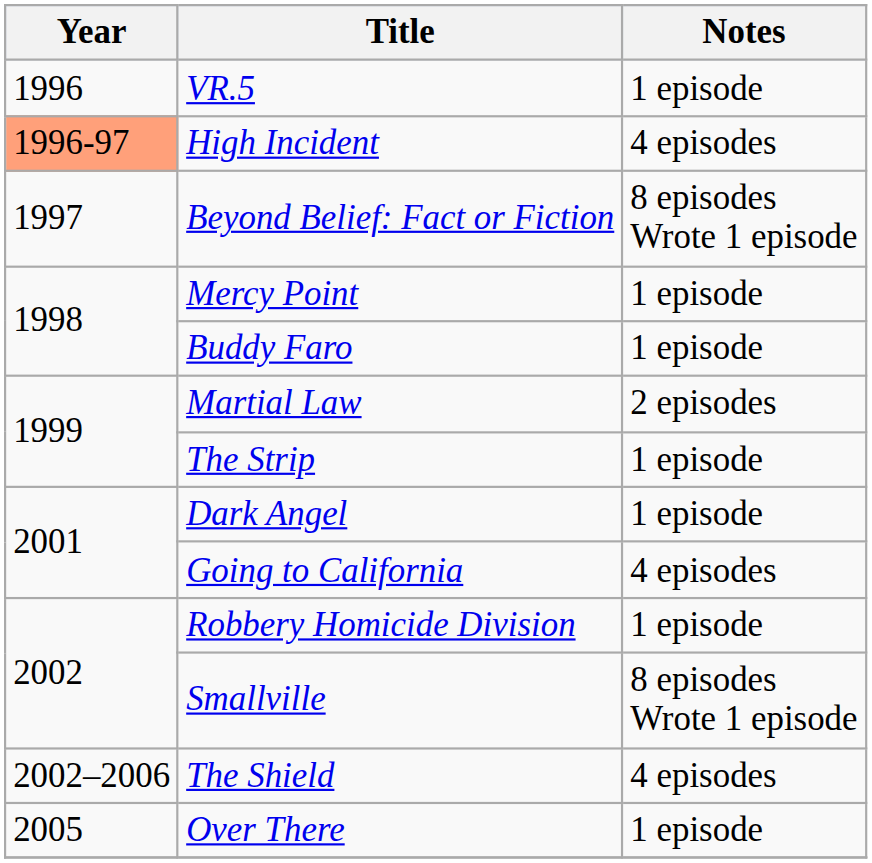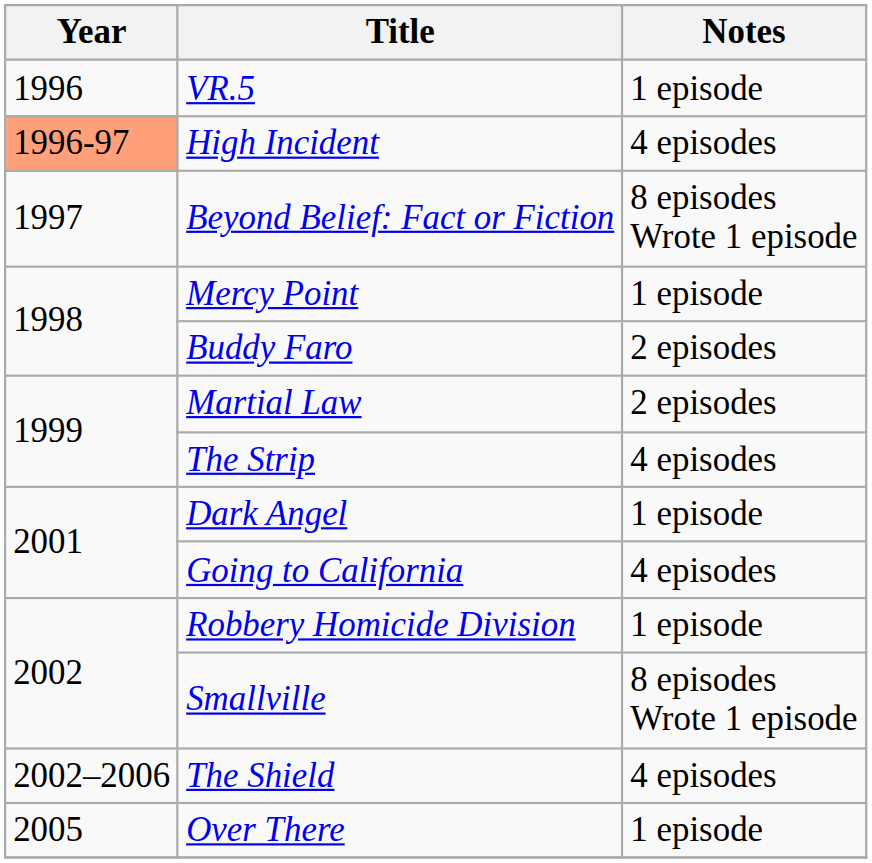 <table class="wikitable">
 <tr style="background:#b0c4de; text-align:center;">
 <th>Year</th>
 <th>Title</th>
 <th>Notes</th>
 </tr>
 <tr>
 <td>1996</td>
 <td><em><a href='#'>VR.5</a></em></td>
 <td>1 episode</td>
 </tr>
 <tr>
 <td style="background: lightsalmon;">1996-97</td>
 <td><em><a href='#'>High Incident</a></em></td>
 <td>4 episodes</td>
 </tr>
 <tr>
 <td>1997</td>
 <td><em><a href='#'>Beyond Belief: Fact or Fiction</a></em></td>
 <td>8 episodes<br>Wrote 1 episode</td>
 </tr>
 <tr>
 <td rowspan="2">1998</td>
 <td><em><a href='#'>Mercy Point</a></em></td>
 <td>1 episode</td>
 </tr>
 <tr>
 <td><em><a href='#'>Buddy Faro</a></em></td>
-<td>1 episode</td>
+<td>2 episodes</td>
 </tr>
 <tr>
 <td rowspan="2">1999</td>
 <td><em><a href='#'>Martial Law</a></em></td>
 <td>2 episodes</td>
 </tr>
 <tr>
 <td><em><a href='#'>The Strip</a></em></td>
-<td>1 episode</td>
+<td>4 episodes</td>
 </tr>
 <tr>
 <td rowspan="2">2001</td>
 <td><em><a href='#'>Dark Angel</a></em></td>
 <td>1 episode</td>
 </tr>
 <tr>
 <td><em><a href='#'>Going to California</a></em></td>
 <td>4 episodes</td>
 </tr>
 <tr>
 <td rowspan="2">2002</td>
 <td><em><a href='#'>Robbery Homicide Division</a></em></td>
 <td>1 episode</td>
 </tr>
 <tr>
 <td><em><a href='#'>Smallville</a></em></td>
 <td>8 episodes<br>Wrote 1 episode</td>
 </tr>
 <tr>
 <td>2002–2006</td>
 <td><em><a href='#'>The Shield</a></em></td>
 <td>4 episodes</td>
 </tr>
 <tr>
 <td>2005</td>
 <td><em><a href='#'>Over There</a></em></td>
 <td>1 episode</td>
 </tr>
 <tr>
 </tr>
 </table>
